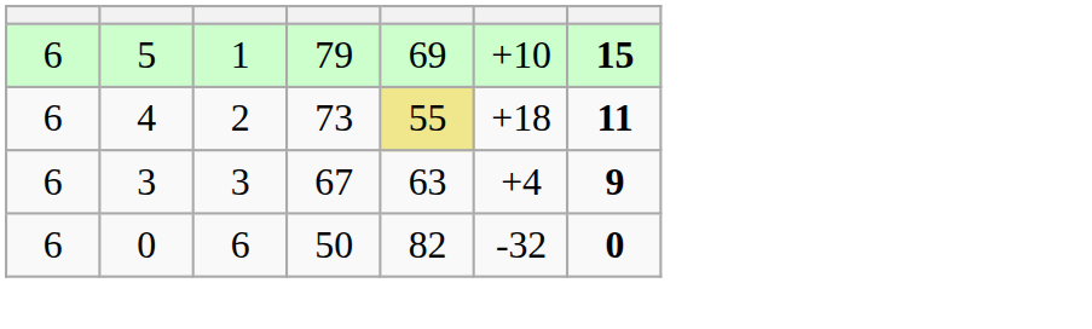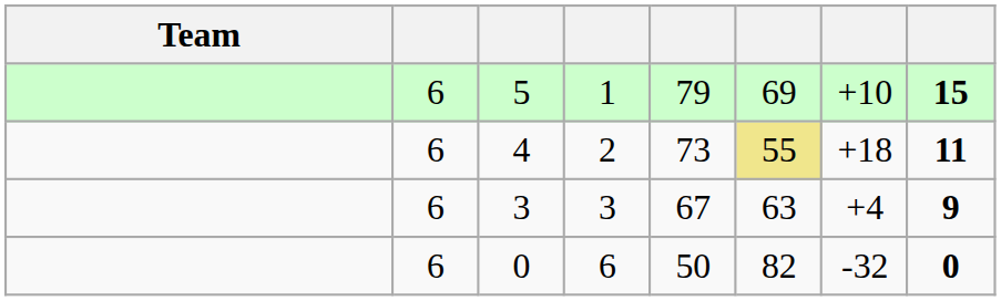 <table class="wikitable" style="text-align:center;font-size:95%">
 <tr>
+<th width=160>Team</th>
 <th width=30></th>
 <th width=30></th>
 <th width=30></th>
 <th width=30></th>
 <th width=30></th>
 <th width=30></th>
 <th width=30></th>
 </tr>
 <tr bgcolor=ccffcc>
+<td align="left"></td>
 <td>6</td>
 <td>5</td>
 <td>1</td>
 <td>79</td>
 <td>69</td>
 <td>+10</td>
 <td><strong>15</strong></td>
 </tr>
 <tr>
+<td align="left"></td>
 <td>6</td>
 <td>4</td>
 <td>2</td>
 <td>73</td>
 <td style="background: khaki;">55</td>
 <td>+18</td>
 <td><strong>11</strong></td>
 </tr>
 <tr>
+<td align="left"></td>
 <td>6</td>
 <td>3</td>
 <td>3</td>
 <td>67</td>
 <td>63</td>
 <td>+4</td>
 <td><strong>9</strong></td>
 </tr>
 <tr>
+<td align="left"></td>
 <td>6</td>
 <td>0</td>
 <td>6</td>
 <td>50</td>
 <td>82</td>
 <td>-32</td>
 <td><strong>0</strong></td>
 </tr>
 </table>
